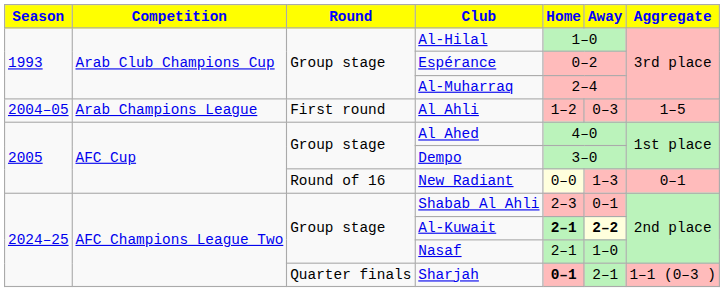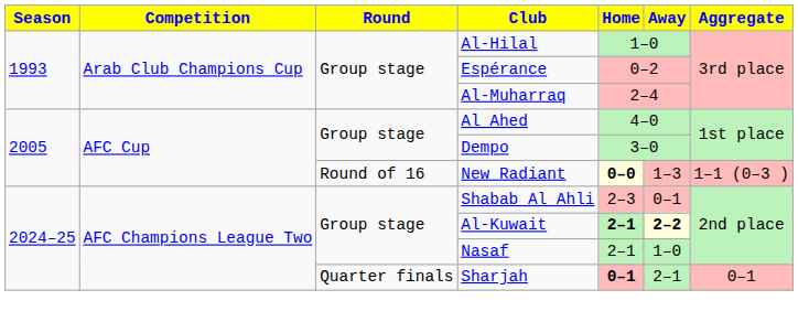 <table class="wikitable">
 <tr>
 <th style="color:#0000FF; background:#FFFF00;">Season</th>
 <th style="color:#0000FF; background:#FFFF00;">Competition</th>
 <th style="color:#0000FF; background:#FFFF00;">Round</th>
 <th style="color:#0000FF; background:#FFFF00;">Club</th>
 <th style="color:#0000FF; background:#FFFF00;">Home</th>
 <th style="color:#0000FF; background:#FFFF00;">Away</th>
 <th style="color:#0000FF; background:#FFFF00;">Aggregate</th>
 </tr>
 <tr>
 <td rowspan=3><a href='#'>1993</a></td>
 <td rowspan=3><a href='#'>Arab Club Champions Cup</a></td>
 <td rowspan=3>Group stage</td>
 <td> <a href='#'>Al-Hilal</a></td>
 <td align="center" colspan="2" style="background: #BBF3BB;">1–0</td>
 <td align="center" rowspan=3 style="background: #FFBBBB;">3rd place</td>
 </tr>
 <tr>
 <td> <a href='#'>Espérance</a></td>
 <td align="center" colspan="2"  style="background: #FFBBBB;">0–2</td>
 </tr>
 <tr>
 <td> <a href='#'>Al-Muharraq</a></td>
 <td align="center" colspan="2"  style="background: #FFBBBB;">2–4</td>
 </tr>
 <tr>
-<td><a href='#'>2004–05</a></td>
-<td><a href='#'>Arab Champions League</a></td>
-<td>First round</td>
-<td> <a href='#'>Al Ahli</a></td>
-<td align="center" style="background: #FFBBBB;">1–2</td>
-<td align="center" style="background: #FFBBBB;">0–3</td>
-<td align="center" style="background: #FFBBBB;">1–5</td>
-</tr>
-<tr>
 <td rowspan=3><a href='#'>2005</a></td>
 <td rowspan=3><a href='#'>AFC Cup</a></td>
 <td rowspan=2>Group stage</td>
 <td> <a href='#'>Al Ahed</a></td>
 <td align="center" colspan="2" style="background: #BBF3BB;">4–0</td>
 <td align="center" rowspan=2 style="background: #BBF3BB;">1st place</td>
 </tr>
 <tr>
 <td> <a href='#'>Dempo</a></td>
 <td align="center" colspan="2" style="background: #BBF3BB;">3–0</td>
 </tr>
 <tr>
 <td>Round of 16</td>
 <td> <a href='#'>New Radiant</a></td>
-<td align="center" style="background: #ffffdd;">0–0</td>
+<td align="center" style="background: #ffffdd;"><strong>0–0</strong></td>
 <td align="center" style="background: #FFBBBB;">1–3</td>
-<td align="center" style="background: #FFBBBB;">0–1</td>
+<td align="center" style="background: #FFBBBB;">1–1 (0–3 )</td>
 </tr>
 <tr>
 <td rowspan=4><a href='#'>2024–25</a></td>
 <td rowspan=4><a href='#'>AFC Champions League Two</a></td>
 <td rowspan=3>Group stage</td>
 <td> <a href='#'>Shabab Al Ahli</a></td>
 <td align="center" style="background: #FFBBBB;">2–3</td>
 <td align="center" style="background: #FFBBBB;">0–1</td>
 <td align="center" rowspan=3 style="background: #BBF3BB;">2nd place</td>
 </tr>
 <tr>
 <td> <a href='#'>Al-Kuwait</a></td>
 <td align="center" style="background: #BBF3BB;"><strong>2–1</strong></td>
 <td align="center" style="background: #ffffdd;"><strong>2–2</strong></td>
 </tr>
 <tr>
 <td> <a href='#'>Nasaf</a></td>
 <td align="center" style="background: #BBF3BB;">2–1</td>
 <td align="center" style="background: #BBF3BB;">1–0</td>
 </tr>
 <tr>
 <td>Quarter finals</td>
 <td> <a href='#'>Sharjah</a></td>
 <td align="center" style="background: #FFBBBB;"><strong>0–1</strong></td>
 <td align="center" style="background: #BBF3BB;">2–1</td>
-<td align="center" style="background: #FFBBBB;">1–1 (0–3 )</td>
+<td align="center" style="background: #FFBBBB;">0–1</td>
 </tr>
 </table>
